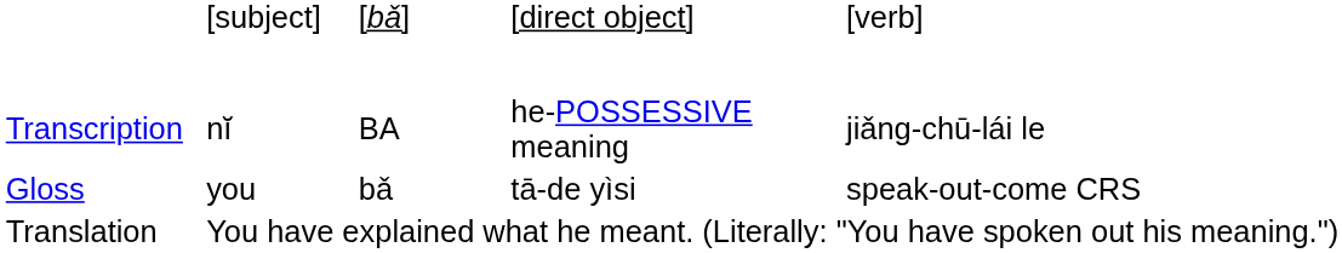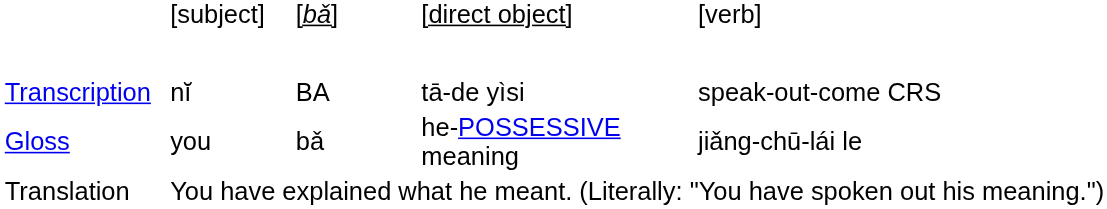 <table>
 <tr>
 <td></td>
 <td>[subject]</td>
 <td><u>[<em>bǎ</em>]</u></td>
 <td><u>[direct object]</u></td>
 <td>[verb]</td>
 </tr>
 <tr>
 <td></td>
 <td><big></big>　</td>
 <td><big></big></td>
 <td><big></big></td>
 <td><big></big></td>
 </tr>
 <tr>
 <td width=100px><a href='#'>Transcription</a></td>
 <td width=75px>nĭ</td>
 <td>BA</td>
-<td>he-<a href='#'>POSSESSIVE</a> meaning</td>
-<td>jiǎng-chū-lái le</td>
+<td width=170px>tā-de yìsi</td>
+<td>speak-out-come CRS</td>
 </tr>
 <tr>
 <td><a href='#'>Gloss</a></td>
 <td>you</td>
 <td width=75px>bǎ</td>
-<td width=170px>tā-de yìsi</td>
-<td>speak-out-come CRS</td>
+<td>he-<a href='#'>POSSESSIVE</a> meaning</td>
+<td>jiǎng-chū-lái le</td>
 </tr>
 <tr>
 <td>Translation</td>
 <td colspan=5>You have explained what he meant. (Literally: "You have spoken out his meaning.")</td>
 </tr>
 <tr>
 </tr>
 </table>
